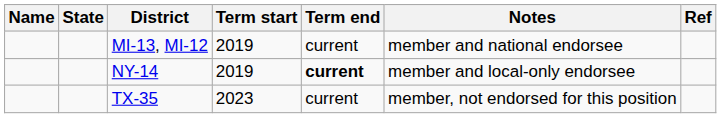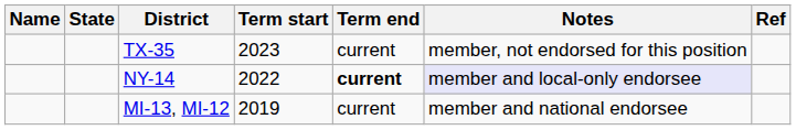 <table class="wikitable sortable">
 <tr>
 <th>Name</th>
 <th>State</th>
 <th>District</th>
 <th>Term start</th>
 <th>Term end</th>
 <th>Notes</th>
 <th>Ref</th>
 </tr>
 <tr>
 <td></td>
 <td></td>
+<td><a href='#'>TX-35</a></td>
+<td>2023</td>
+<td>current</td>
+<td>member, not endorsed for this position</td>
+<td></td>
+</tr>
+<tr>
+<td></td>
+<td></td>
+<td><a href='#'>NY-14</a></td>
+<td>2022</td>
+<td><strong>current</strong></td>
+<td style="background: lavender;">member and local-only endorsee</td>
+<td></td>
+</tr>
+<tr>
+<td></td>
+<td></td>
 <td><a href='#'>MI-13</a>, <a href='#'>MI-12</a></td>
 <td>2019</td>
 <td>current</td>
 <td>member and national endorsee</td>
 <td></td>
 </tr>
-<tr>
-<td></td>
-<td></td>
-<td><a href='#'>NY-14</a></td>
-<td>2019</td>
-<td><strong>current</strong></td>
-<td>member and local-only endorsee</td>
-<td></td>
-</tr>
-<tr>
-<td></td>
-<td></td>
-<td><a href='#'>TX-35</a></td>
-<td>2023</td>
-<td>current</td>
-<td>member, not endorsed for this position</td>
-<td></td>
-</tr>
 </table>
